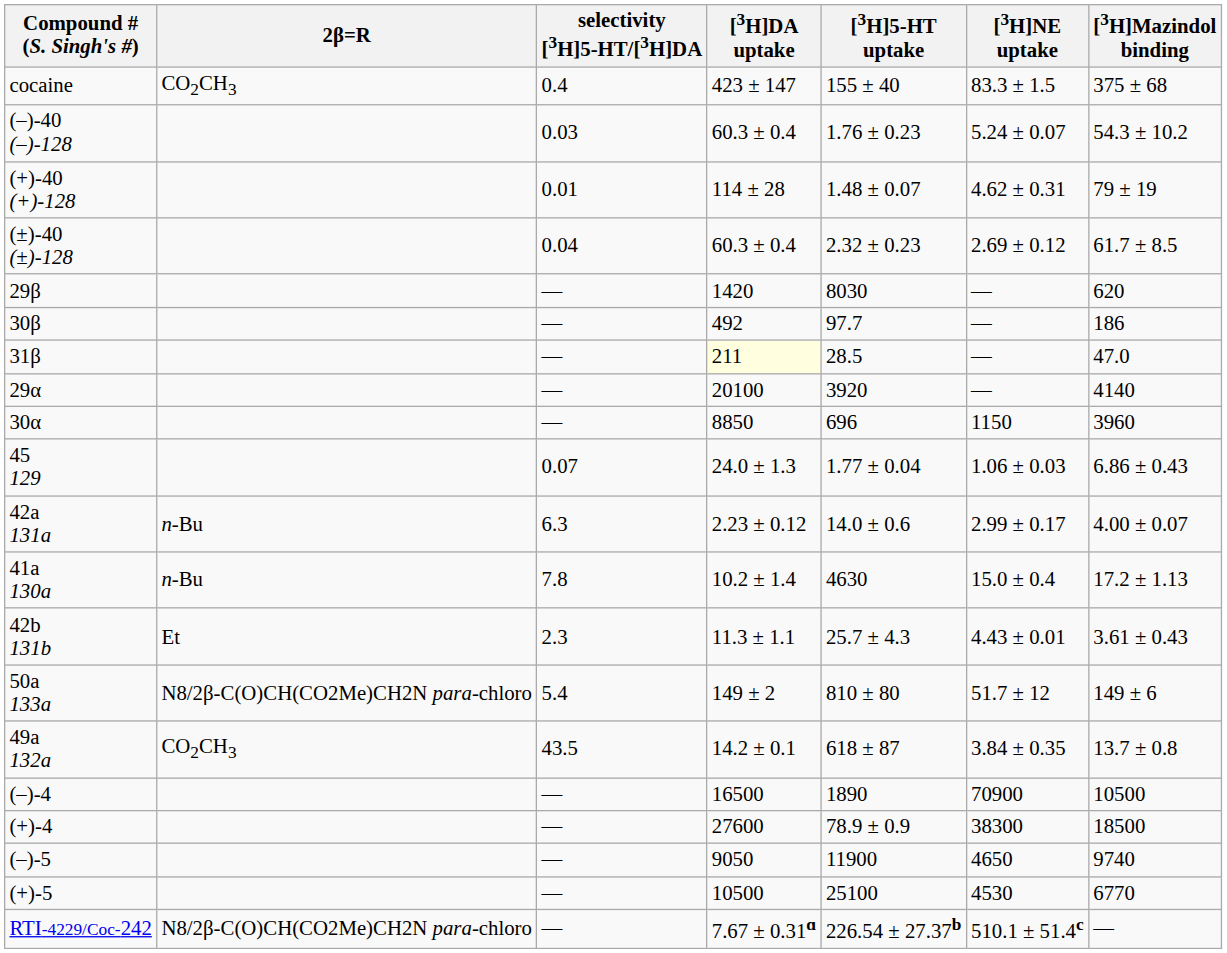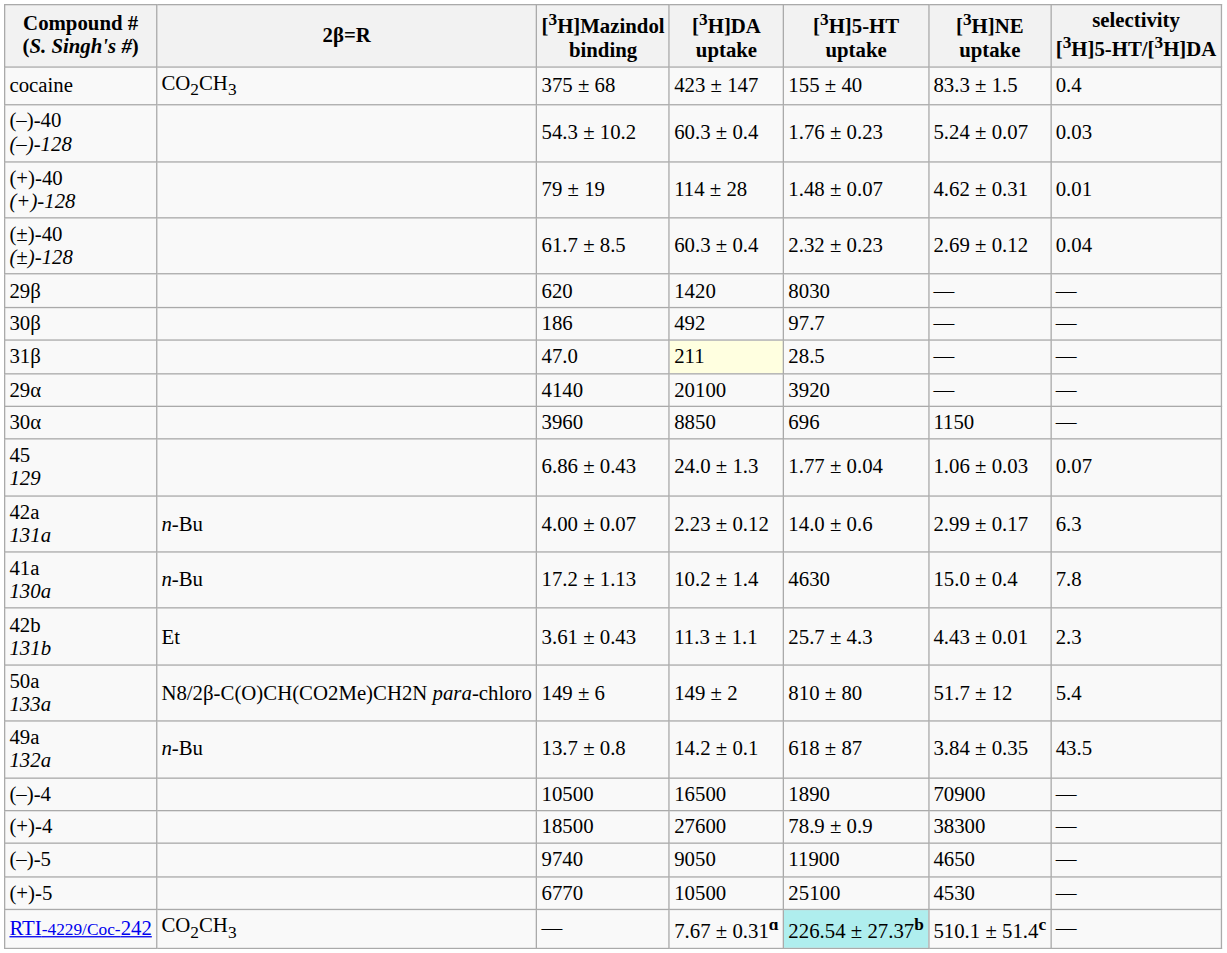 <table class="wikitable sortable sort-under">
 <tr>
 <th>Compound #<br>(<em>S. Singh's #</em>)</th>
 <th>2β=R</th>
-<th>selectivity<br>[<sup>3</sup>H]5-HT/[<sup>3</sup>H]DA</th>
+<th>[<sup>3</sup>H]Mazindol<br>binding</th>
 <th>[<sup>3</sup>H]DA<br>uptake</th>
 <th>[<sup>3</sup>H]5-HT<br>uptake</th>
 <th>[<sup>3</sup>H]NE<br>uptake</th>
-<th>[<sup>3</sup>H]Mazindol<br>binding</th>
+<th>selectivity<br>[<sup>3</sup>H]5-HT/[<sup>3</sup>H]DA</th>
 </tr>
 <tr>
 <td>cocaine</td>
 <td>CO<sub>2</sub>CH<sub>3</sub></td>
-<td>0.4</td>
+<td>375 ± 68</td>
 <td>423 ± 147</td>
 <td>155 ± 40</td>
 <td>83.3 ± 1.5</td>
-<td>375 ± 68</td>
+<td>0.4</td>
 </tr>
 <tr>
 <td>(–)-40<br><em>(–)-128</em></td>
 <td></td>
-<td>0.03</td>
+<td>54.3 ± 10.2</td>
 <td>60.3 ± 0.4</td>
 <td>1.76 ± 0.23</td>
 <td>5.24 ± 0.07</td>
-<td>54.3 ± 10.2</td>
+<td>0.03</td>
 </tr>
 <tr>
 <td>(+)-40<br><em>(+)-128</em></td>
 <td></td>
-<td>0.01</td>
+<td>79 ± 19</td>
 <td>114 ± 28</td>
 <td>1.48 ± 0.07</td>
 <td>4.62 ± 0.31</td>
-<td>79 ± 19</td>
+<td>0.01</td>
 </tr>
 <tr>
 <td>(±)-40<br><em>(±)-128</em></td>
 <td></td>
-<td>0.04</td>
+<td>61.7 ± 8.5</td>
 <td>60.3 ± 0.4</td>
 <td>2.32 ± 0.23</td>
 <td>2.69 ± 0.12</td>
-<td>61.7 ± 8.5</td>
+<td>0.04</td>
 </tr>
 <tr>
 <td>29β</td>
 <td></td>
-<td>—</td>
+<td>620</td>
 <td>1420</td>
 <td>8030</td>
 <td>—</td>
-<td>620</td>
+<td>—</td>
 </tr>
 <tr>
 <td>30β</td>
 <td></td>
-<td>—</td>
+<td>186</td>
 <td>492</td>
 <td>97.7</td>
 <td>—</td>
-<td>186</td>
+<td>—</td>
 </tr>
 <tr>
 <td>31β</td>
 <td></td>
-<td>—</td>
+<td>47.0</td>
 <td style="background: lightyellow;">211</td>
 <td>28.5</td>
 <td>—</td>
-<td>47.0</td>
+<td>—</td>
 </tr>
 <tr>
 <td>29α</td>
 <td></td>
-<td>—</td>
+<td>4140</td>
 <td>20100</td>
 <td>3920</td>
 <td>—</td>
-<td>4140</td>
+<td>—</td>
 </tr>
 <tr>
 <td>30α</td>
 <td></td>
-<td>—</td>
+<td>3960</td>
 <td>8850</td>
 <td>696</td>
 <td>1150</td>
-<td>3960</td>
+<td>—</td>
 </tr>
 <tr>
 <td>45<br><em>129</em></td>
 <td></td>
-<td>0.07</td>
+<td>6.86 ± 0.43</td>
 <td>24.0 ± 1.3</td>
 <td>1.77 ± 0.04</td>
 <td>1.06 ± 0.03</td>
-<td>6.86 ± 0.43</td>
+<td>0.07</td>
 </tr>
 <tr>
 <td>42a<br><em>131a</em></td>
 <td><em>n</em>-Bu</td>
-<td>6.3</td>
+<td>4.00 ± 0.07</td>
 <td>2.23 ± 0.12</td>
 <td>14.0 ± 0.6</td>
 <td>2.99 ± 0.17</td>
-<td>4.00 ± 0.07</td>
+<td>6.3</td>
 </tr>
 <tr>
 <td>41a<br><em>130a</em></td>
 <td><em>n</em>-Bu</td>
-<td>7.8</td>
+<td>17.2 ± 1.13</td>
 <td>10.2 ± 1.4</td>
 <td>4630</td>
 <td>15.0 ± 0.4</td>
-<td>17.2 ± 1.13</td>
+<td>7.8</td>
 </tr>
 <tr>
 <td>42b<br><em>131b</em></td>
 <td>Et</td>
-<td>2.3</td>
+<td>3.61 ± 0.43</td>
 <td>11.3 ± 1.1</td>
 <td>25.7 ± 4.3</td>
 <td>4.43 ± 0.01</td>
-<td>3.61 ± 0.43</td>
+<td>2.3</td>
 </tr>
 <tr>
 <td>50a<br><em>133a</em></td>
 <td>N8/2β-C(O)CH(CO2Me)CH2N <em>para</em>-chloro</td>
-<td>5.4</td>
+<td>149 ± 6</td>
 <td>149 ± 2</td>
 <td>810 ± 80</td>
 <td>51.7 ± 12</td>
-<td>149 ± 6</td>
+<td>5.4</td>
 </tr>
 <tr>
 <td>49a<br><em>132a</em></td>
-<td>CO<sub>2</sub>CH<sub>3</sub></td>
-<td>43.5</td>
+<td><em>n</em>-Bu</td>
+<td>13.7 ± 0.8</td>
 <td>14.2 ± 0.1</td>
 <td>618 ± 87</td>
 <td>3.84 ± 0.35</td>
-<td>13.7 ± 0.8</td>
+<td>43.5</td>
 </tr>
 <tr>
 <td>(–)-4</td>
 <td></td>
-<td>—</td>
+<td>10500</td>
 <td>16500</td>
 <td>1890</td>
 <td>70900</td>
-<td>10500</td>
+<td>—</td>
 </tr>
 <tr>
 <td>(+)-4</td>
 <td></td>
-<td>—</td>
+<td>18500</td>
 <td>27600</td>
 <td>78.9 ± 0.9</td>
 <td>38300</td>
-<td>18500</td>
+<td>—</td>
 </tr>
 <tr>
 <td>(–)-5</td>
 <td></td>
-<td>—</td>
+<td>9740</td>
 <td>9050</td>
 <td>11900</td>
 <td>4650</td>
-<td>9740</td>
+<td>—</td>
 </tr>
 <tr>
 <td>(+)-5</td>
 <td></td>
-<td>—</td>
+<td>6770</td>
 <td>10500</td>
 <td>25100</td>
 <td>4530</td>
-<td>6770</td>
+<td>—</td>
 </tr>
 <tr>
 <td><a href='#'>RTI<small>-4229/Coc-</small>242</a></td>
-<td>N8/2β-C(O)CH(CO2Me)CH2N <em>para</em>-chloro</td>
+<td>CO<sub>2</sub>CH<sub>3</sub></td>
 <td>—</td>
 <td>7.67 ± 0.31<sup><strong>ɑ</strong></sup></td>
-<td>226.54 ± 27.37<sup><strong>b</strong></sup></td>
+<td style="background: paleturquoise;">226.54 ± 27.37<sup><strong>b</strong></sup></td>
 <td>510.1 ± 51.4<sup><strong>c</strong></sup></td>
 <td>—</td>
 </tr>
 </table>
